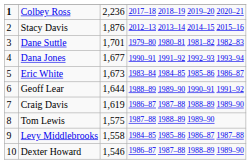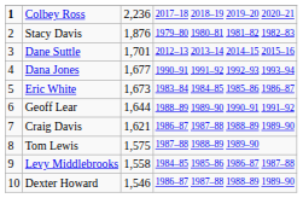 <table class="wikitable">
 <tr>
 </tr>
 <tr>
 <td><strong>1</strong></td>
 <td><a href='#'>Colbey Ross</a></td>
 <td>2,236</td>
 <td style="font-size:80%;"><a href='#'>2017–18</a> <a href='#'>2018–19</a> <a href='#'>2019–20</a> <a href='#'>2020–21</a></td>
 </tr>
 <tr>
 <td>2</td>
 <td>Stacy Davis</td>
 <td>1,876</td>
-<td style="font-size:80%;"><a href='#'>2012–13</a> <a href='#'>2013–14</a> <a href='#'>2014–15</a> <a href='#'>2015–16</a></td>
+<td style="font-size:80%;"><a href='#'>1979–80</a> <a href='#'>1980–81</a> <a href='#'>1981–82</a> <a href='#'>1982–83</a></td>
 </tr>
 <tr>
 <td>3</td>
 <td><a href='#'>Dane Suttle</a></td>
 <td>1,701</td>
-<td style="font-size:80%;"><a href='#'>1979–80</a> <a href='#'>1980–81</a> <a href='#'>1981–82</a> <a href='#'>1982–83</a></td>
+<td style="font-size:80%;"><a href='#'>2012–13</a> <a href='#'>2013–14</a> <a href='#'>2014–15</a> <a href='#'>2015–16</a></td>
 </tr>
 <tr>
 <td>4</td>
 <td><a href='#'>Dana Jones</a></td>
 <td>1,677</td>
 <td style="font-size:80%;"><a href='#'>1990–91</a> <a href='#'>1991–92</a> <a href='#'>1992–93</a> <a href='#'>1993–94</a></td>
 </tr>
 <tr>
 <td>5</td>
 <td><a href='#'>Eric White</a></td>
 <td>1,673</td>
 <td style="font-size:80%;"><a href='#'>1983–84</a> <a href='#'>1984–85</a> <a href='#'>1985–86</a> <a href='#'>1986–87</a></td>
 </tr>
 <tr>
 <td>6</td>
 <td>Geoff Lear</td>
 <td>1,644</td>
 <td style="font-size:80%;"><a href='#'>1988–89</a> <a href='#'>1989–90</a> <a href='#'>1990–91</a> <a href='#'>1991–92</a></td>
 </tr>
 <tr>
 <td>7</td>
 <td>Craig Davis</td>
-<td>1,619</td>
+<td>1,621</td>
 <td style="font-size:80%;"><a href='#'>1986–87</a> <a href='#'>1987–88</a> <a href='#'>1988–89</a> <a href='#'>1989–90</a></td>
 </tr>
 <tr>
 <td>8</td>
 <td>Tom Lewis</td>
 <td>1,575</td>
 <td style="font-size:80%;"><a href='#'>1987–88</a> <a href='#'>1988–89</a> <a href='#'>1989–90</a></td>
 </tr>
 <tr>
 <td>9</td>
 <td><a href='#'>Levy Middlebrooks</a></td>
 <td>1,558</td>
 <td style="font-size:80%;"><a href='#'>1984–85</a> <a href='#'>1985–86</a> <a href='#'>1986–87</a> <a href='#'>1987–88</a></td>
 </tr>
 <tr>
 <td>10</td>
 <td>Dexter Howard</td>
 <td>1,546</td>
 <td style="font-size:80%;"><a href='#'>1986–87</a> <a href='#'>1987–88</a> <a href='#'>1988–89</a> <a href='#'>1989–90</a></td>
 </tr>
 </table>
